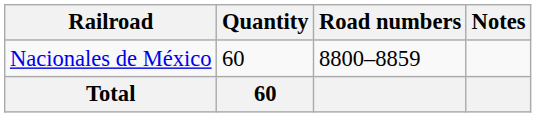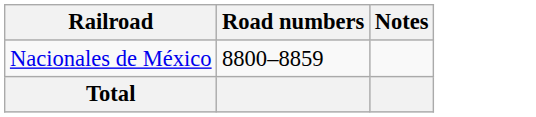 <table class="wikitable sortable">
 <tr>
 <th>Railroad</th>
-<th>Quantity</th>
 <th>Road numbers</th>
 <th class="unsortable">Notes</th>
 </tr>
 <tr>
 <td><a href='#'>Nacionales de México</a></td>
-<td>60</td>
 <td>8800–8859</td>
 <td></td>
 </tr>
 <tr>
 <th>Total</th>
-<th>60</th>
 <th></th>
 <th></th>
 </tr>
 </table>
